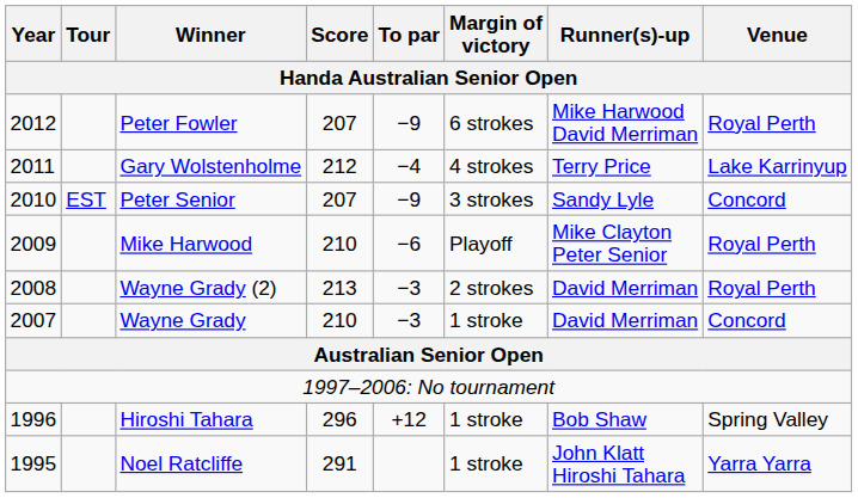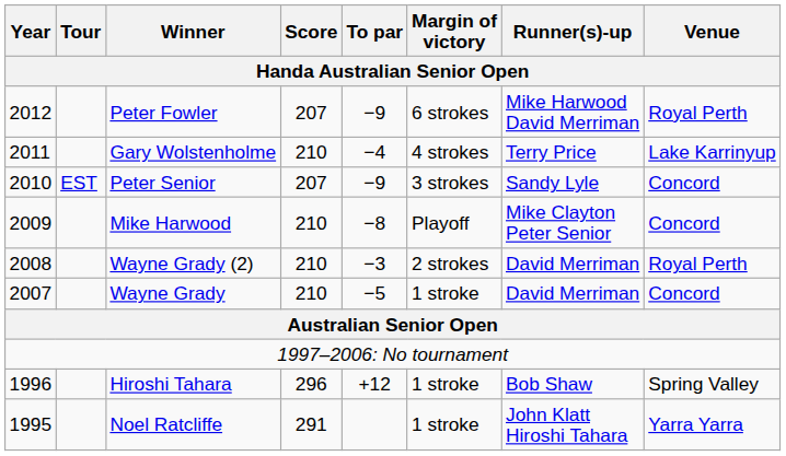 <table class="wikitable" style="font-size:95%">
 <tr>
 <th>Year</th>
 <th>Tour</th>
 <th>Winner</th>
 <th>Score</th>
 <th>To par</th>
 <th>Margin of<br>victory</th>
 <th>Runner(s)-up</th>
 <th>Venue</th>
 </tr>
 <tr>
 <th colspan=8>Handa Australian Senior Open</th>
 </tr>
 <tr>
 <td>2012</td>
 <td></td>
 <td> <a href='#'>Peter Fowler</a></td>
 <td align=center>207</td>
 <td align=center>−9</td>
 <td>6 strokes</td>
 <td> <a href='#'>Mike Harwood</a><br> <a href='#'>David Merriman</a></td>
 <td><a href='#'>Royal Perth</a></td>
 </tr>
 <tr>
 <td>2011</td>
 <td></td>
 <td> <a href='#'>Gary Wolstenholme</a></td>
-<td align=center>212</td>
+<td align=center>210</td>
 <td align=center>−4</td>
 <td>4 strokes</td>
 <td> <a href='#'>Terry Price</a></td>
 <td><a href='#'>Lake Karrinyup</a></td>
 </tr>
 <tr>
 <td>2010</td>
 <td><a href='#'>EST</a></td>
 <td> <a href='#'>Peter Senior</a></td>
 <td align=center>207</td>
 <td align=center>−9</td>
 <td>3 strokes</td>
 <td> <a href='#'>Sandy Lyle</a></td>
 <td><a href='#'>Concord</a></td>
 </tr>
 <tr>
 <td>2009</td>
 <td></td>
 <td> <a href='#'>Mike Harwood</a></td>
 <td align=center>210</td>
-<td align=center>−6</td>
+<td align=center>−8</td>
 <td>Playoff</td>
 <td> <a href='#'>Mike Clayton</a><br> <a href='#'>Peter Senior</a></td>
-<td><a href='#'>Royal Perth</a></td>
+<td><a href='#'>Concord</a></td>
 </tr>
 <tr>
 <td>2008</td>
 <td></td>
 <td> <a href='#'>Wayne Grady</a> (2)</td>
-<td align=center>213</td>
+<td align=center>210</td>
 <td align=center>−3</td>
 <td>2 strokes</td>
 <td> <a href='#'>David Merriman</a></td>
 <td><a href='#'>Royal Perth</a></td>
 </tr>
 <tr>
 <td>2007</td>
 <td></td>
 <td> <a href='#'>Wayne Grady</a></td>
 <td align=center>210</td>
-<td align=center>−3</td>
+<td align=center>−5</td>
 <td>1 stroke</td>
 <td> <a href='#'>David Merriman</a></td>
 <td><a href='#'>Concord</a></td>
 </tr>
 <tr>
 <th colspan=8>Australian Senior Open</th>
 </tr>
 <tr>
 <td colspan=8 align=center><em>1997–2006: No tournament</em></td>
 </tr>
 <tr>
 <td>1996</td>
 <td></td>
 <td> <a href='#'>Hiroshi Tahara</a></td>
 <td align=center>296</td>
 <td align=center>+12</td>
 <td>1 stroke</td>
 <td> <a href='#'>Bob Shaw</a></td>
 <td>Spring Valley</td>
 </tr>
 <tr>
 <td>1995</td>
 <td></td>
 <td> <a href='#'>Noel Ratcliffe</a></td>
 <td align=center>291</td>
 <td align=center></td>
 <td>1 stroke</td>
 <td> <a href='#'>John Klatt</a><br> <a href='#'>Hiroshi Tahara</a></td>
 <td><a href='#'>Yarra Yarra</a></td>
 </tr>
 </table>
